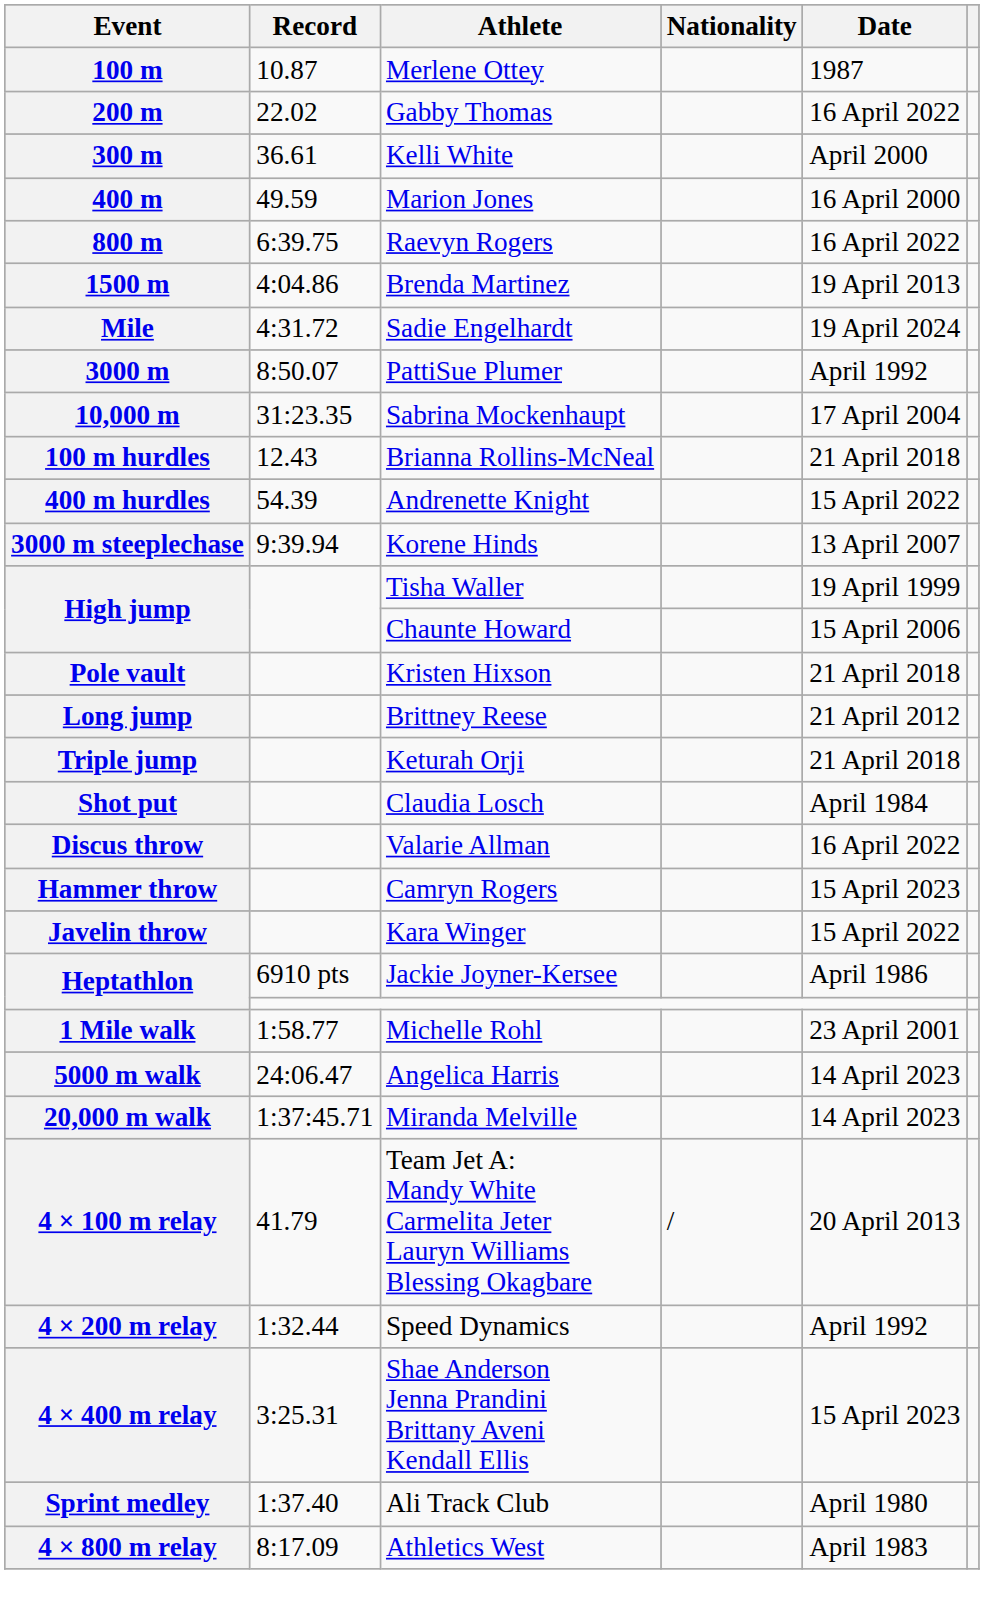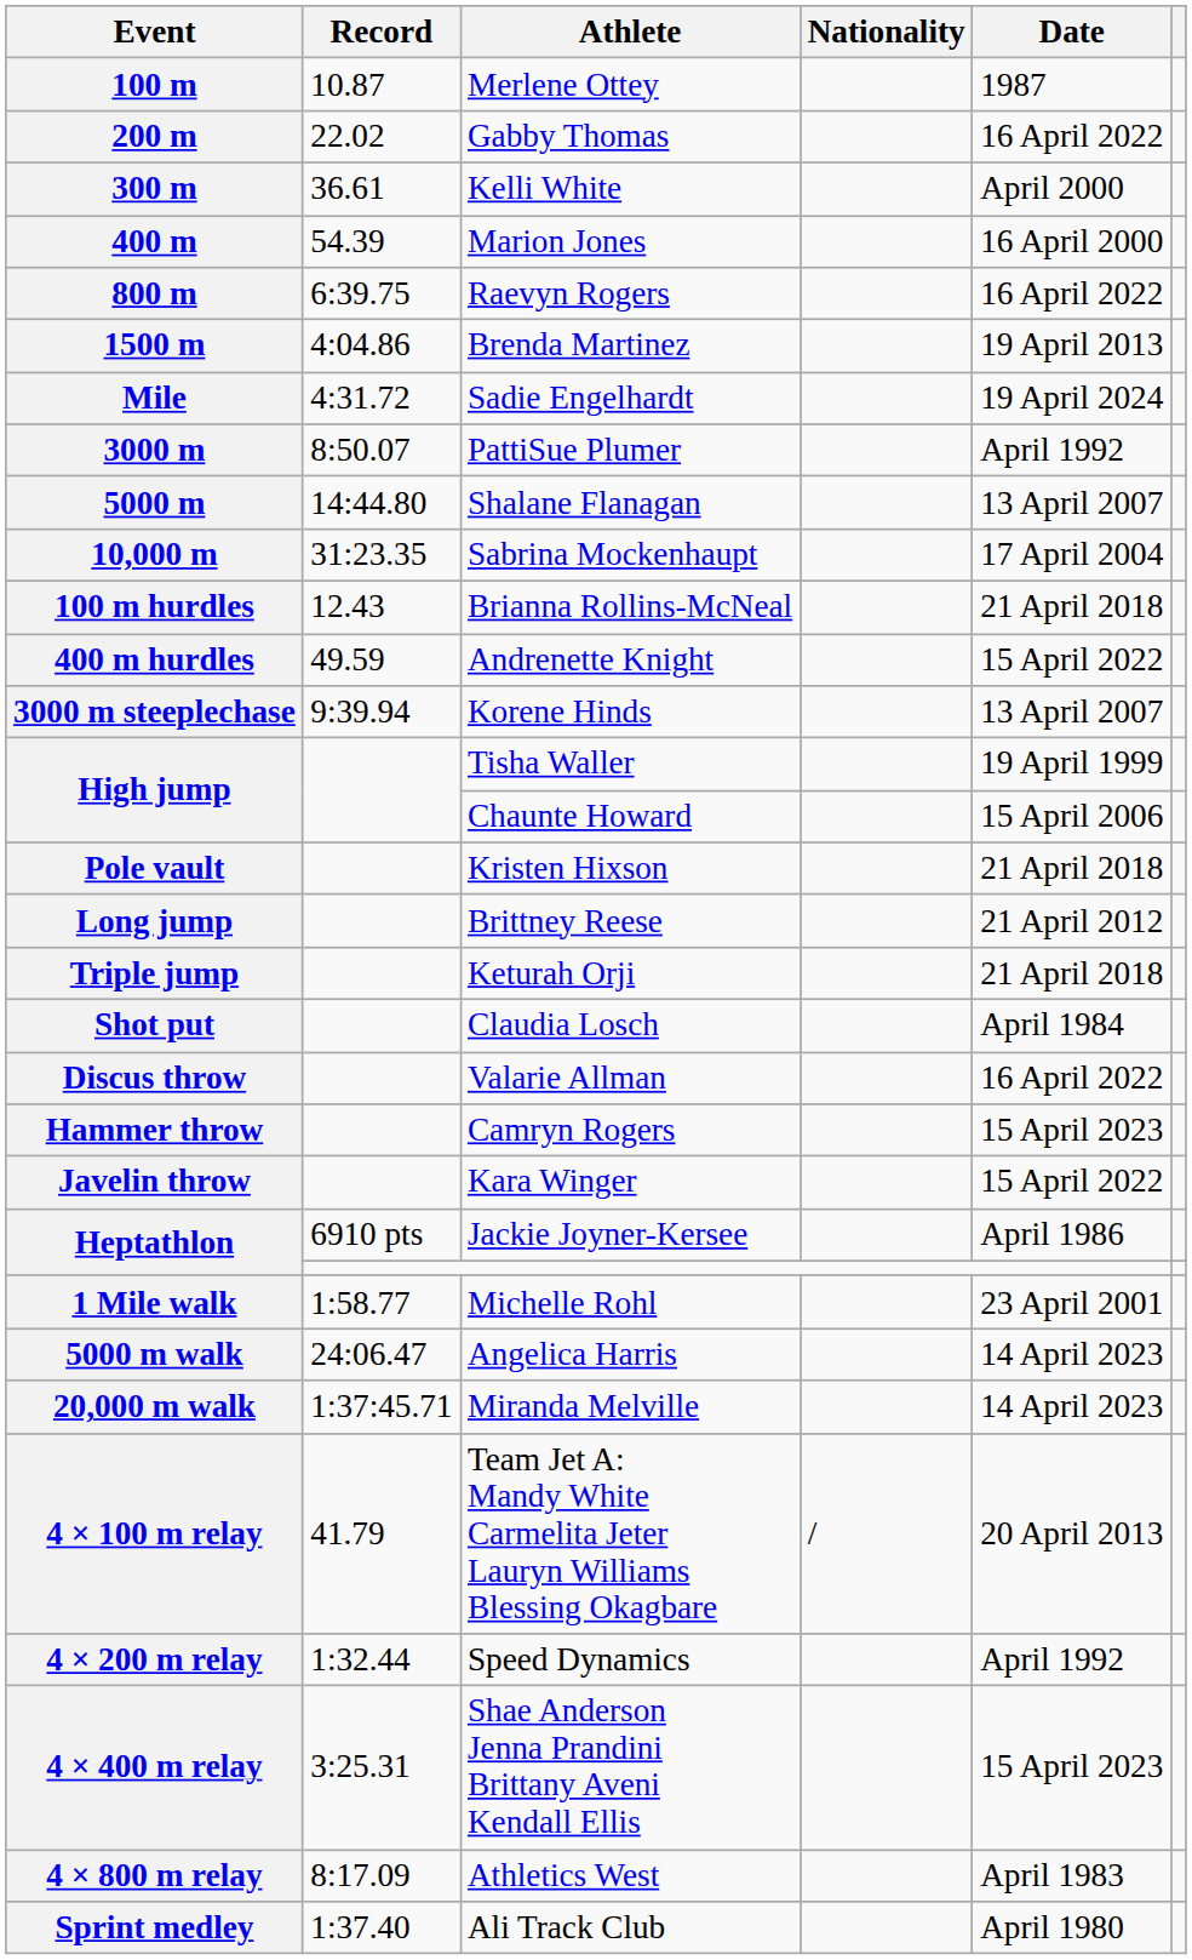 <table class="wikitable plainrowheaders sticky-header">
 <tr>
 <th scope="col">Event</th>
 <th scope="col">Record</th>
 <th scope="col">Athlete</th>
 <th scope="col">Nationality</th>
 <th scope="col">Date</th>
 <th scope="col"></th>
 </tr>
 <tr>
 <th scope="row"><a href='#'>100 m</a></th>
 <td>10.87</td>
 <td><a href='#'>Merlene Ottey</a></td>
 <td></td>
 <td>1987</td>
 <td></td>
 </tr>
 <tr>
 <th scope="row"><a href='#'>200 m</a></th>
 <td>22.02 </td>
 <td><a href='#'>Gabby Thomas</a></td>
 <td></td>
 <td>16 April 2022</td>
 <td></td>
 </tr>
 <tr>
 <th scope="row"><a href='#'>300 m</a></th>
 <td>36.61</td>
 <td><a href='#'>Kelli White</a></td>
 <td></td>
 <td>April 2000</td>
 <td></td>
 </tr>
 <tr>
 <th scope="row"><a href='#'>400 m</a></th>
-<td>49.59</td>
+<td>54.39</td>
 <td><a href='#'>Marion Jones</a></td>
 <td></td>
 <td>16 April 2000</td>
 <td></td>
 </tr>
 <tr>
 <th scope="row"><a href='#'>800 m</a></th>
 <td>6:39.75</td>
 <td><a href='#'>Raevyn Rogers</a></td>
 <td></td>
 <td>16 April 2022</td>
 <td></td>
 </tr>
 <tr>
 <th scope="row"><a href='#'>1500 m</a></th>
 <td>4:04.86</td>
 <td><a href='#'>Brenda Martinez</a></td>
 <td></td>
 <td>19 April 2013</td>
 <td></td>
 </tr>
 <tr>
 <th scope="row"><a href='#'>Mile</a></th>
 <td>4:31.72</td>
 <td><a href='#'>Sadie Engelhardt</a></td>
 <td></td>
 <td>19 April 2024</td>
 <td></td>
 </tr>
 <tr>
 <th scope="row"><a href='#'>3000 m</a></th>
 <td>8:50.07</td>
 <td><a href='#'>PattiSue Plumer</a></td>
 <td></td>
 <td>April 1992</td>
 <td></td>
 </tr>
 <tr>
+<th scope="row"><a href='#'>5000 m</a></th>
+<td>14:44.80</td>
+<td><a href='#'>Shalane Flanagan</a></td>
+<td></td>
+<td>13 April 2007</td>
+<td></td>
+</tr>
+<tr>
 <th scope="row"><a href='#'>10,000 m</a></th>
 <td>31:23.35</td>
 <td><a href='#'>Sabrina Mockenhaupt</a></td>
 <td></td>
 <td>17 April 2004</td>
 <td></td>
 </tr>
 <tr>
 <th scope="row"><a href='#'>100 m hurdles</a></th>
 <td>12.43 </td>
 <td><a href='#'>Brianna Rollins-McNeal</a></td>
 <td></td>
 <td>21 April 2018</td>
 <td></td>
 </tr>
 <tr>
 <th scope="row"><a href='#'>400 m hurdles</a></th>
-<td>54.39</td>
+<td>49.59</td>
 <td><a href='#'>Andrenette Knight</a></td>
 <td></td>
 <td>15 April 2022</td>
 <td></td>
 </tr>
 <tr>
 <th scope="row"><a href='#'>3000 m steeplechase</a></th>
 <td>9:39.94</td>
 <td><a href='#'>Korene Hinds</a></td>
 <td></td>
 <td>13 April 2007</td>
 <td></td>
 </tr>
 <tr>
 <th scope="rowgroup" rowspan="2"><a href='#'>High jump</a></th>
 <td rowspan="2"></td>
 <td><a href='#'>Tisha Waller</a></td>
 <td></td>
 <td>19 April 1999</td>
 <td></td>
 </tr>
 <tr>
 <td><a href='#'>Chaunte Howard</a></td>
 <td></td>
 <td>15 April 2006</td>
 <td></td>
 </tr>
 <tr>
 <th scope="row"><a href='#'>Pole vault</a></th>
 <td></td>
 <td><a href='#'>Kristen Hixson</a></td>
 <td></td>
 <td>21 April 2018</td>
 <td></td>
 </tr>
 <tr>
 <th scope="row"><a href='#'>Long jump</a></th>
 <td> </td>
 <td><a href='#'>Brittney Reese</a></td>
 <td></td>
 <td>21 April 2012</td>
 <td></td>
 </tr>
 <tr>
 <th scope="row"><a href='#'>Triple jump</a></th>
 <td> </td>
 <td><a href='#'>Keturah Orji</a></td>
 <td></td>
 <td>21 April 2018</td>
 <td></td>
 </tr>
 <tr>
 <th scope="row"><a href='#'>Shot put</a></th>
 <td></td>
 <td><a href='#'>Claudia Losch</a></td>
 <td></td>
 <td>April 1984</td>
 <td></td>
 </tr>
 <tr>
 <th scope="row"><a href='#'>Discus throw</a></th>
 <td></td>
 <td><a href='#'>Valarie Allman</a></td>
 <td></td>
 <td>16 April 2022</td>
 <td></td>
 </tr>
 <tr>
 <th scope="row"><a href='#'>Hammer throw</a></th>
 <td></td>
 <td><a href='#'>Camryn Rogers</a></td>
 <td></td>
 <td>15 April 2023</td>
 <td></td>
 </tr>
 <tr>
 <th scope="row"><a href='#'>Javelin throw</a></th>
 <td></td>
 <td><a href='#'>Kara Winger</a></td>
 <td></td>
 <td>15 April 2022</td>
 <td></td>
 </tr>
 <tr>
 <th scope="rowgroup" rowspan="2"><a href='#'>Heptathlon</a></th>
 <td>6910 pts</td>
 <td><a href='#'>Jackie Joyner-Kersee</a></td>
 <td></td>
 <td>April 1986</td>
 <td></td>
 </tr>
 <tr>
 <td colspan="4"></td>
 <td></td>
 </tr>
 <tr>
 <th scope="row"><a href='#'>1 Mile walk</a></th>
 <td>1:58.77</td>
 <td><a href='#'>Michelle Rohl</a></td>
 <td></td>
 <td>23 April 2001</td>
 <td></td>
 </tr>
 <tr>
 <th scope="row"><a href='#'>5000 m walk</a></th>
 <td>24:06.47</td>
 <td><a href='#'>Angelica Harris</a></td>
 <td></td>
 <td>14 April 2023</td>
 <td></td>
 </tr>
 <tr>
 <th scope="row"><a href='#'>20,000 m walk</a></th>
 <td>1:37:45.71</td>
 <td><a href='#'>Miranda Melville</a></td>
 <td></td>
 <td>14 April 2023</td>
 <td></td>
 </tr>
 <tr>
 <th scope="row"><a href='#'>4 × 100 m relay</a></th>
 <td>41.79</td>
 <td>Team Jet A:<br><a href='#'>Mandy White</a><br><a href='#'>Carmelita Jeter</a><br><a href='#'>Lauryn Williams</a><br><a href='#'>Blessing Okagbare</a></td>
 <td>/</td>
 <td>20 April 2013</td>
 <td></td>
 </tr>
 <tr>
 <th scope="row"><a href='#'>4 × 200 m relay</a></th>
 <td>1:32.44</td>
 <td>Speed Dynamics</td>
 <td></td>
 <td>April 1992</td>
 <td></td>
 </tr>
 <tr>
 <th scope="row"><a href='#'>4 × 400 m relay</a></th>
 <td>3:25.31</td>
 <td><a href='#'>Shae Anderson</a><br><a href='#'>Jenna Prandini</a><br><a href='#'>Brittany Aveni</a><br><a href='#'>Kendall Ellis</a></td>
 <td></td>
 <td>15 April 2023</td>
 <td></td>
 </tr>
 <tr>
+<th scope="row"><a href='#'>4 × 800 m relay</a></th>
+<td>8:17.09</td>
+<td><a href='#'>Athletics West</a></td>
+<td></td>
+<td>April 1983</td>
+<td></td>
+</tr>
+<tr>
 <th scope="row"><a href='#'>Sprint medley</a></th>
 <td>1:37.40</td>
 <td>Ali Track Club</td>
 <td></td>
 <td>April 1980</td>
 <td></td>
 </tr>
-<tr>
-<th scope="row"><a href='#'>4 × 800 m relay</a></th>
-<td>8:17.09</td>
-<td><a href='#'>Athletics West</a></td>
-<td></td>
-<td>April 1983</td>
-<td></td>
-</tr>
 </table>
